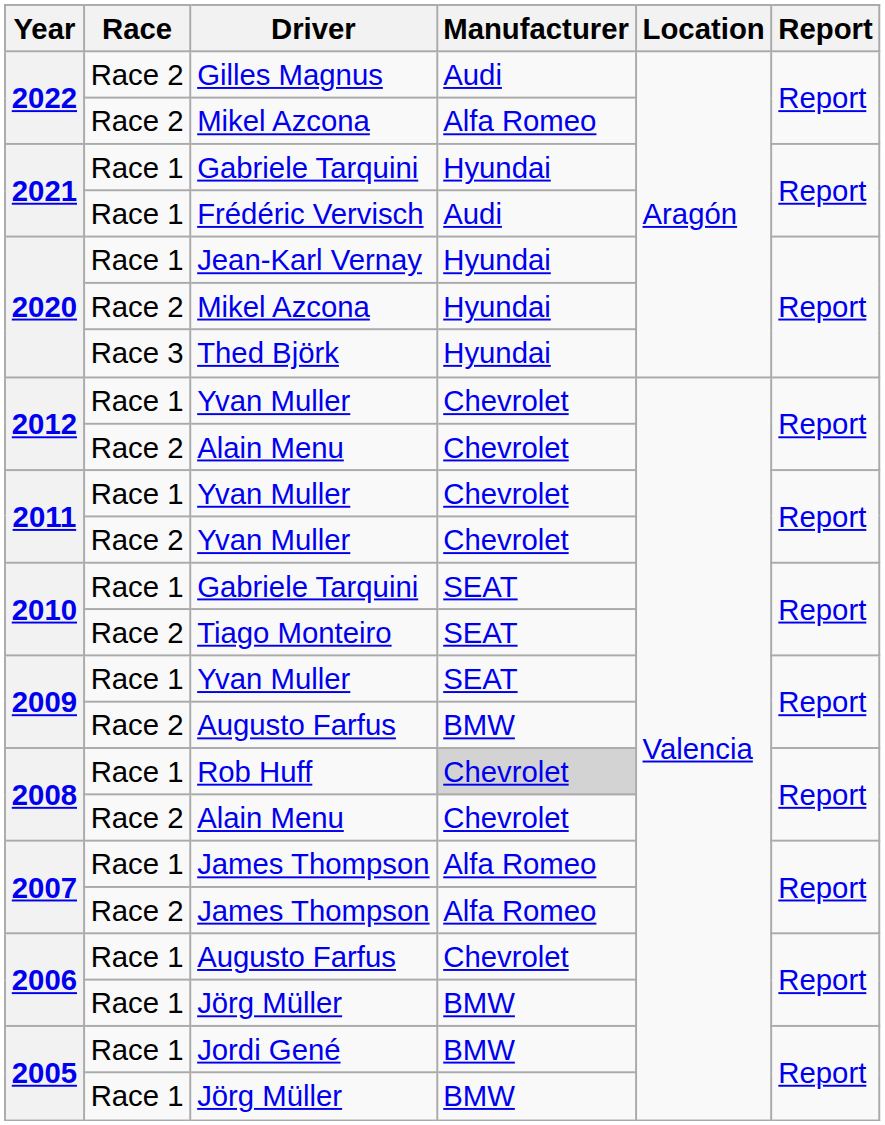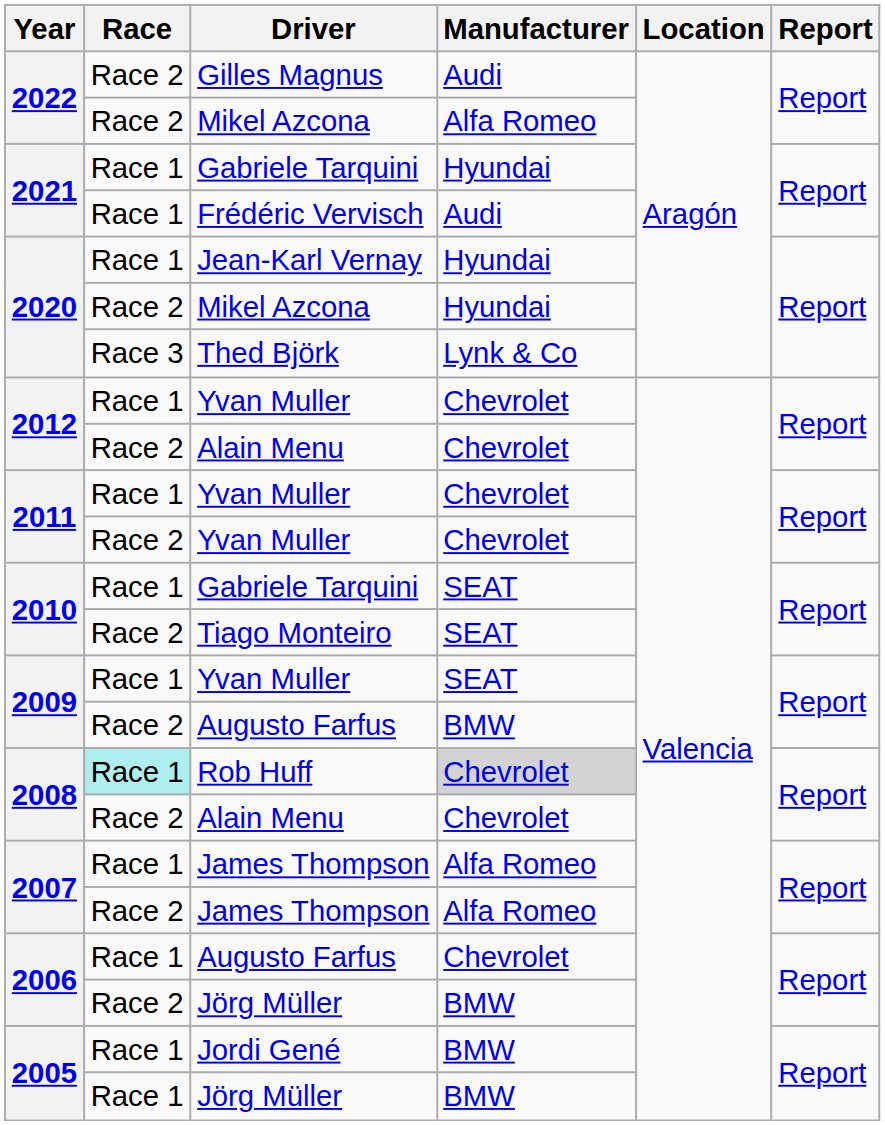 <table class="wikitable" style="font-size: 95%;">
 <tr>
 <th>Year</th>
 <th>Race</th>
 <th>Driver</th>
 <th>Manufacturer</th>
 <th>Location</th>
 <th>Report</th>
 </tr>
 <tr>
 <th rowspan=2><a href='#'>2022</a></th>
 <td>Race 2</td>
 <td> <a href='#'>Gilles Magnus</a></td>
 <td> <a href='#'>Audi</a></td>
 <td rowspan=7><a href='#'>Aragón</a></td>
 <td rowspan=2><a href='#'>Report</a></td>
 </tr>
 <tr>
 <td>Race 2</td>
 <td> <a href='#'>Mikel Azcona</a></td>
 <td> <a href='#'>Alfa Romeo</a></td>
 </tr>
 <tr>
 <th rowspan=2><a href='#'>2021</a></th>
 <td>Race 1</td>
 <td> <a href='#'>Gabriele Tarquini</a></td>
 <td> <a href='#'>Hyundai</a></td>
 <td rowspan=2><a href='#'>Report</a></td>
 </tr>
 <tr>
 <td>Race 1</td>
 <td> <a href='#'>Frédéric Vervisch</a></td>
 <td> <a href='#'>Audi</a></td>
 </tr>
 <tr>
 <th rowspan=3><a href='#'>2020</a></th>
 <td>Race 1</td>
 <td> <a href='#'>Jean-Karl Vernay</a></td>
 <td> <a href='#'>Hyundai</a></td>
 <td rowspan=3><a href='#'>Report</a></td>
 </tr>
 <tr>
 <td>Race 2</td>
 <td> <a href='#'>Mikel Azcona</a></td>
 <td> <a href='#'>Hyundai</a></td>
 </tr>
 <tr>
 <td>Race 3</td>
 <td> <a href='#'>Thed Björk</a></td>
-<td> <a href='#'>Hyundai</a></td>
+<td> <a href='#'>Lynk & Co</a></td>
 </tr>
 <tr>
 <th rowspan=2><a href='#'>2012</a></th>
 <td>Race 1</td>
 <td> <a href='#'>Yvan Muller</a></td>
 <td> <a href='#'>Chevrolet</a></td>
 <td rowspan=16><a href='#'>Valencia</a></td>
 <td rowspan=2><a href='#'>Report</a></td>
 </tr>
 <tr>
 <td>Race 2</td>
 <td> <a href='#'>Alain Menu</a></td>
 <td> <a href='#'>Chevrolet</a></td>
 </tr>
 <tr>
 <th rowspan=2><a href='#'>2011</a></th>
 <td>Race 1</td>
 <td> <a href='#'>Yvan Muller</a></td>
 <td> <a href='#'>Chevrolet</a></td>
 <td rowspan=2><a href='#'>Report</a></td>
 </tr>
 <tr>
 <td>Race 2</td>
 <td> <a href='#'>Yvan Muller</a></td>
 <td> <a href='#'>Chevrolet</a></td>
 </tr>
 <tr>
 <th rowspan=2><a href='#'>2010</a></th>
 <td>Race 1</td>
 <td> <a href='#'>Gabriele Tarquini</a></td>
 <td> <a href='#'>SEAT</a></td>
 <td rowspan=2><a href='#'>Report</a></td>
 </tr>
 <tr>
 <td>Race 2</td>
 <td> <a href='#'>Tiago Monteiro</a></td>
 <td> <a href='#'>SEAT</a></td>
 </tr>
 <tr>
 <th rowspan=2><a href='#'>2009</a></th>
 <td>Race 1</td>
 <td> <a href='#'>Yvan Muller</a></td>
 <td> <a href='#'>SEAT</a></td>
 <td rowspan=2><a href='#'>Report</a></td>
 </tr>
 <tr>
 <td>Race 2</td>
 <td> <a href='#'>Augusto Farfus</a></td>
 <td> <a href='#'>BMW</a></td>
 </tr>
 <tr>
 <th rowspan=2><a href='#'>2008</a></th>
-<td>Race 1</td>
+<td style="background: paleturquoise;">Race 1</td>
 <td> <a href='#'>Rob Huff</a></td>
 <td style="background: lightgrey;"> <a href='#'>Chevrolet</a></td>
 <td rowspan=2><a href='#'>Report</a></td>
 </tr>
 <tr>
 <td>Race 2</td>
 <td> <a href='#'>Alain Menu</a></td>
 <td> <a href='#'>Chevrolet</a></td>
 </tr>
 <tr>
 <th rowspan=2><a href='#'>2007</a></th>
 <td>Race 1</td>
 <td> <a href='#'>James Thompson</a></td>
 <td> <a href='#'>Alfa Romeo</a></td>
 <td rowspan=2><a href='#'>Report</a></td>
 </tr>
 <tr>
 <td>Race 2</td>
 <td> <a href='#'>James Thompson</a></td>
 <td> <a href='#'>Alfa Romeo</a></td>
 </tr>
 <tr>
 <th rowspan=2><a href='#'>2006</a></th>
 <td>Race 1</td>
 <td> <a href='#'>Augusto Farfus</a></td>
 <td> <a href='#'>Chevrolet</a></td>
 <td rowspan=2><a href='#'>Report</a></td>
 </tr>
 <tr>
-<td>Race 1</td>
+<td>Race 2</td>
 <td> <a href='#'>Jörg Müller</a></td>
 <td> <a href='#'>BMW</a></td>
 </tr>
 <tr>
 <th rowspan=2><a href='#'>2005</a></th>
 <td>Race 1</td>
 <td> <a href='#'>Jordi Gené</a></td>
 <td> <a href='#'>BMW</a></td>
 <td rowspan=2><a href='#'>Report</a></td>
 </tr>
 <tr>
 <td>Race 1</td>
 <td> <a href='#'>Jörg Müller</a></td>
 <td> <a href='#'>BMW</a></td>
 </tr>
 </table>
